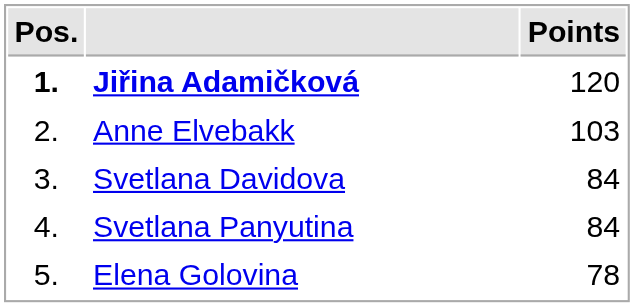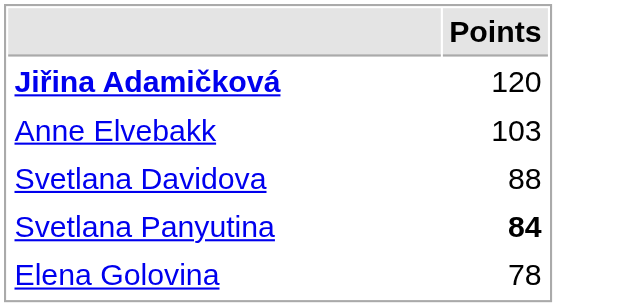 <table cellspacing="1" cellpadding="3" style="border:1px solid #AAAAAA;font-size:90%">
 <tr bgcolor="#E4E4E4">
-<th style="border-bottom:1px solid #AAAAAA" width=10>Pos.</th>
 <th style="border-bottom:1px solid #AAAAAA" width=200></th>
 <th style="border-bottom:1px solid #AAAAAA" width=20>Points</th>
 </tr>
 <tr>
-<td align="center"><strong>1.</strong></td>
 <td> <strong><a href='#'>Jiřina Adamičková</a></strong></td>
 <td align="right">120</td>
 </tr>
 <tr>
-<td align="center">2.</td>
 <td> <a href='#'>Anne Elvebakk</a></td>
 <td align="right">103</td>
 </tr>
 <tr>
-<td align="center">3.</td>
 <td> <a href='#'>Svetlana Davidova</a></td>
-<td align="right">84</td>
+<td align="right">88</td>
 </tr>
 <tr>
-<td align="center">4.</td>
 <td> <a href='#'>Svetlana Panyutina</a></td>
-<td align="right">84</td>
+<td align="right"><strong>84</strong></td>
 </tr>
 <tr>
-<td align="center">5.</td>
 <td> <a href='#'>Elena Golovina</a></td>
 <td align="right">78</td>
 </tr>
 </table>
